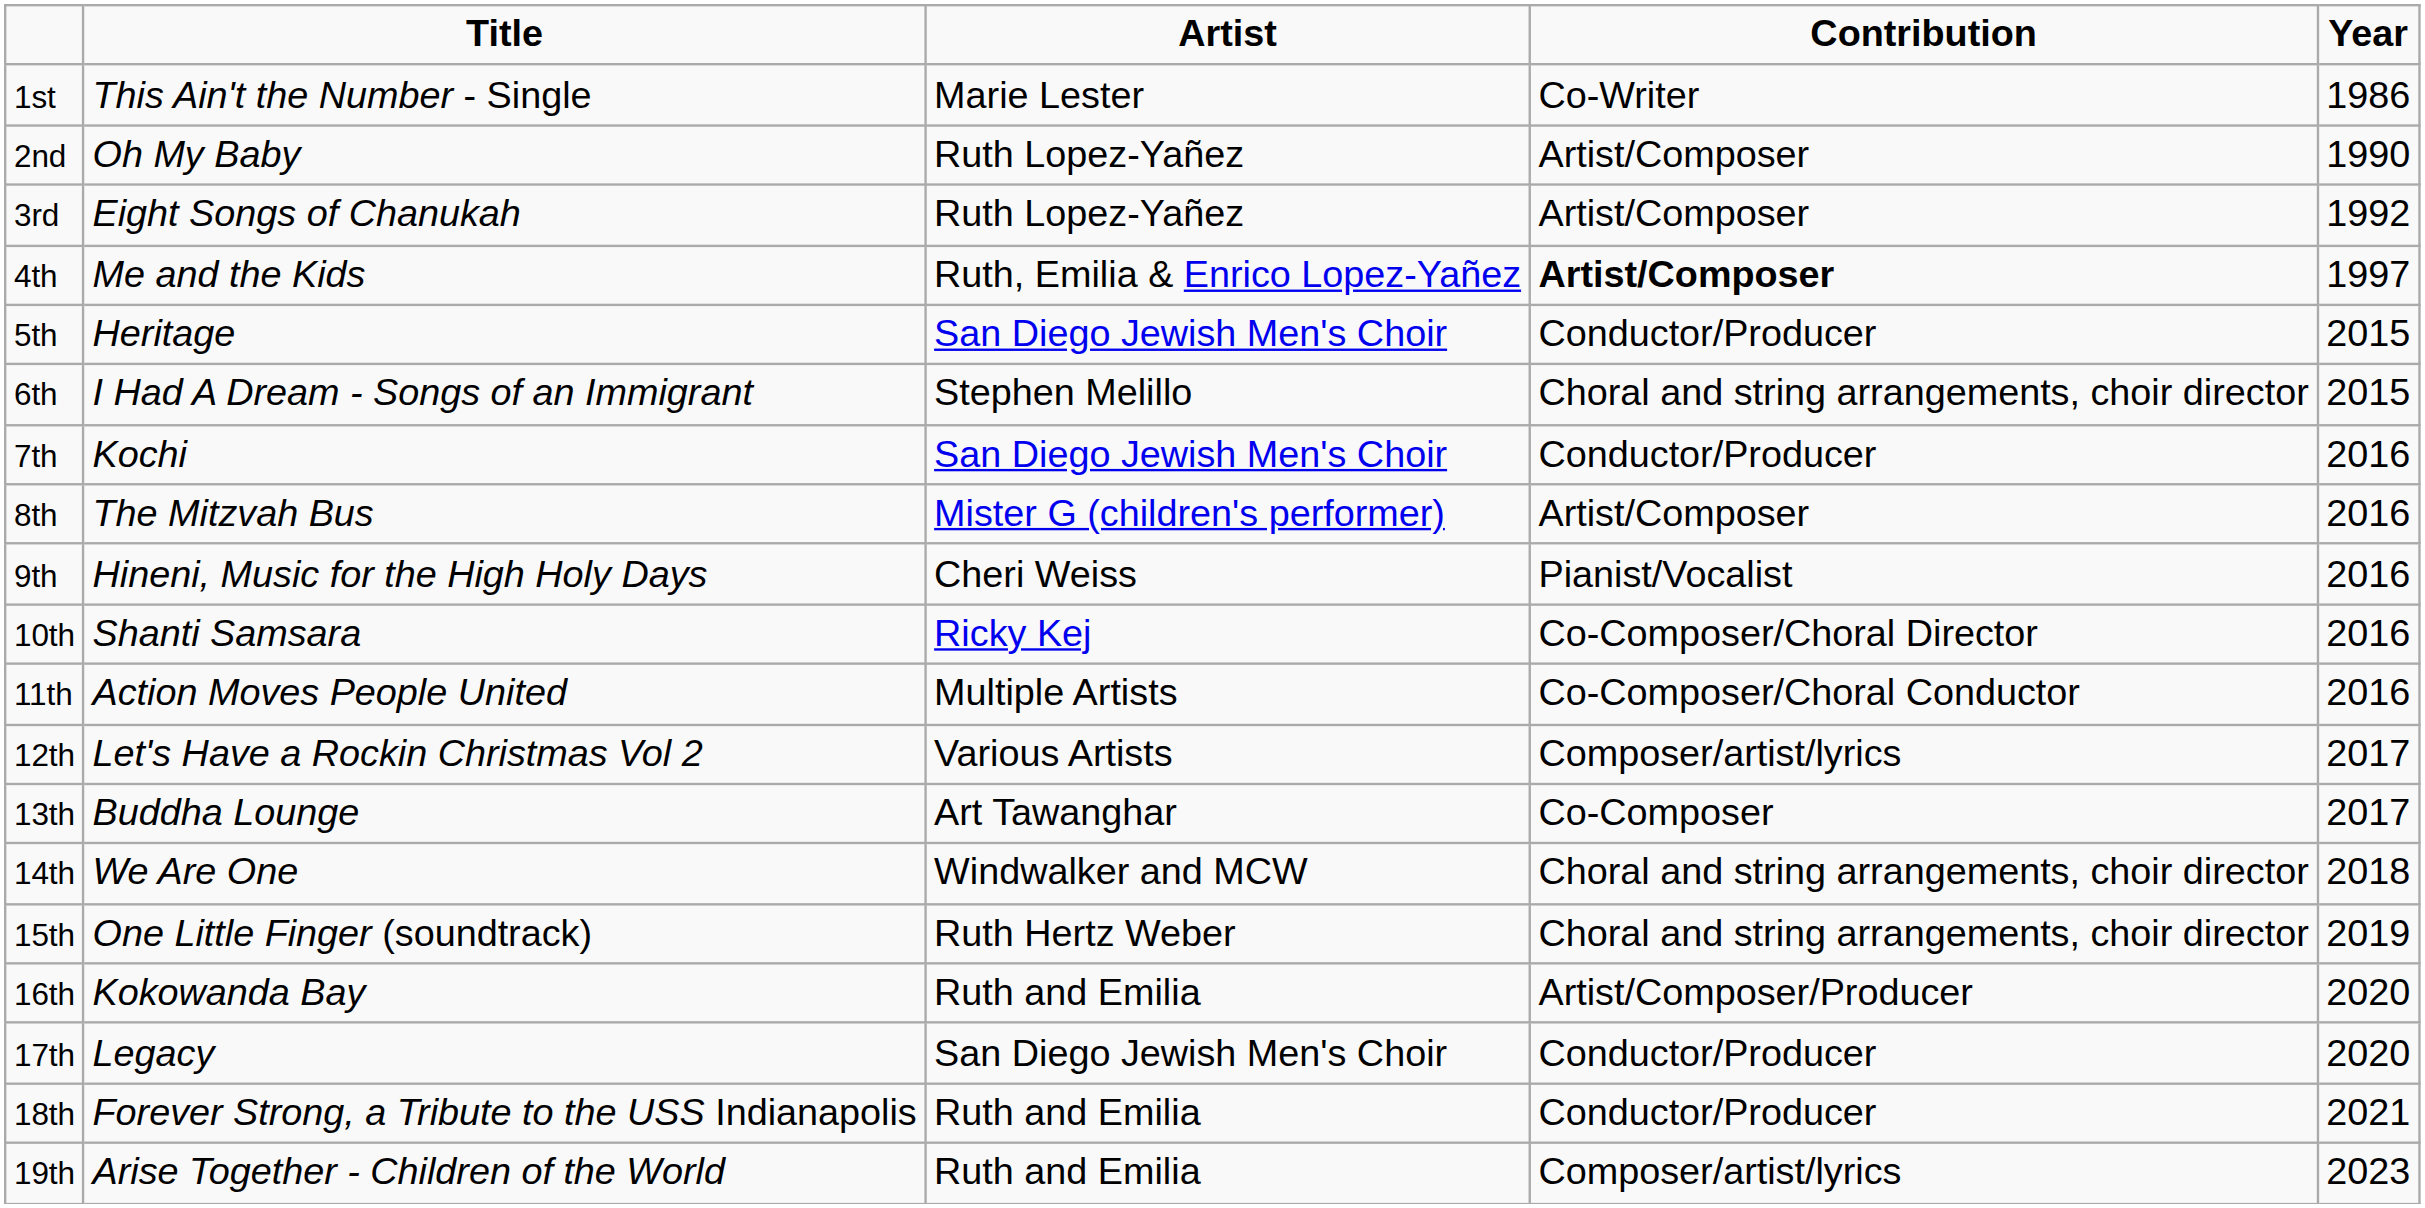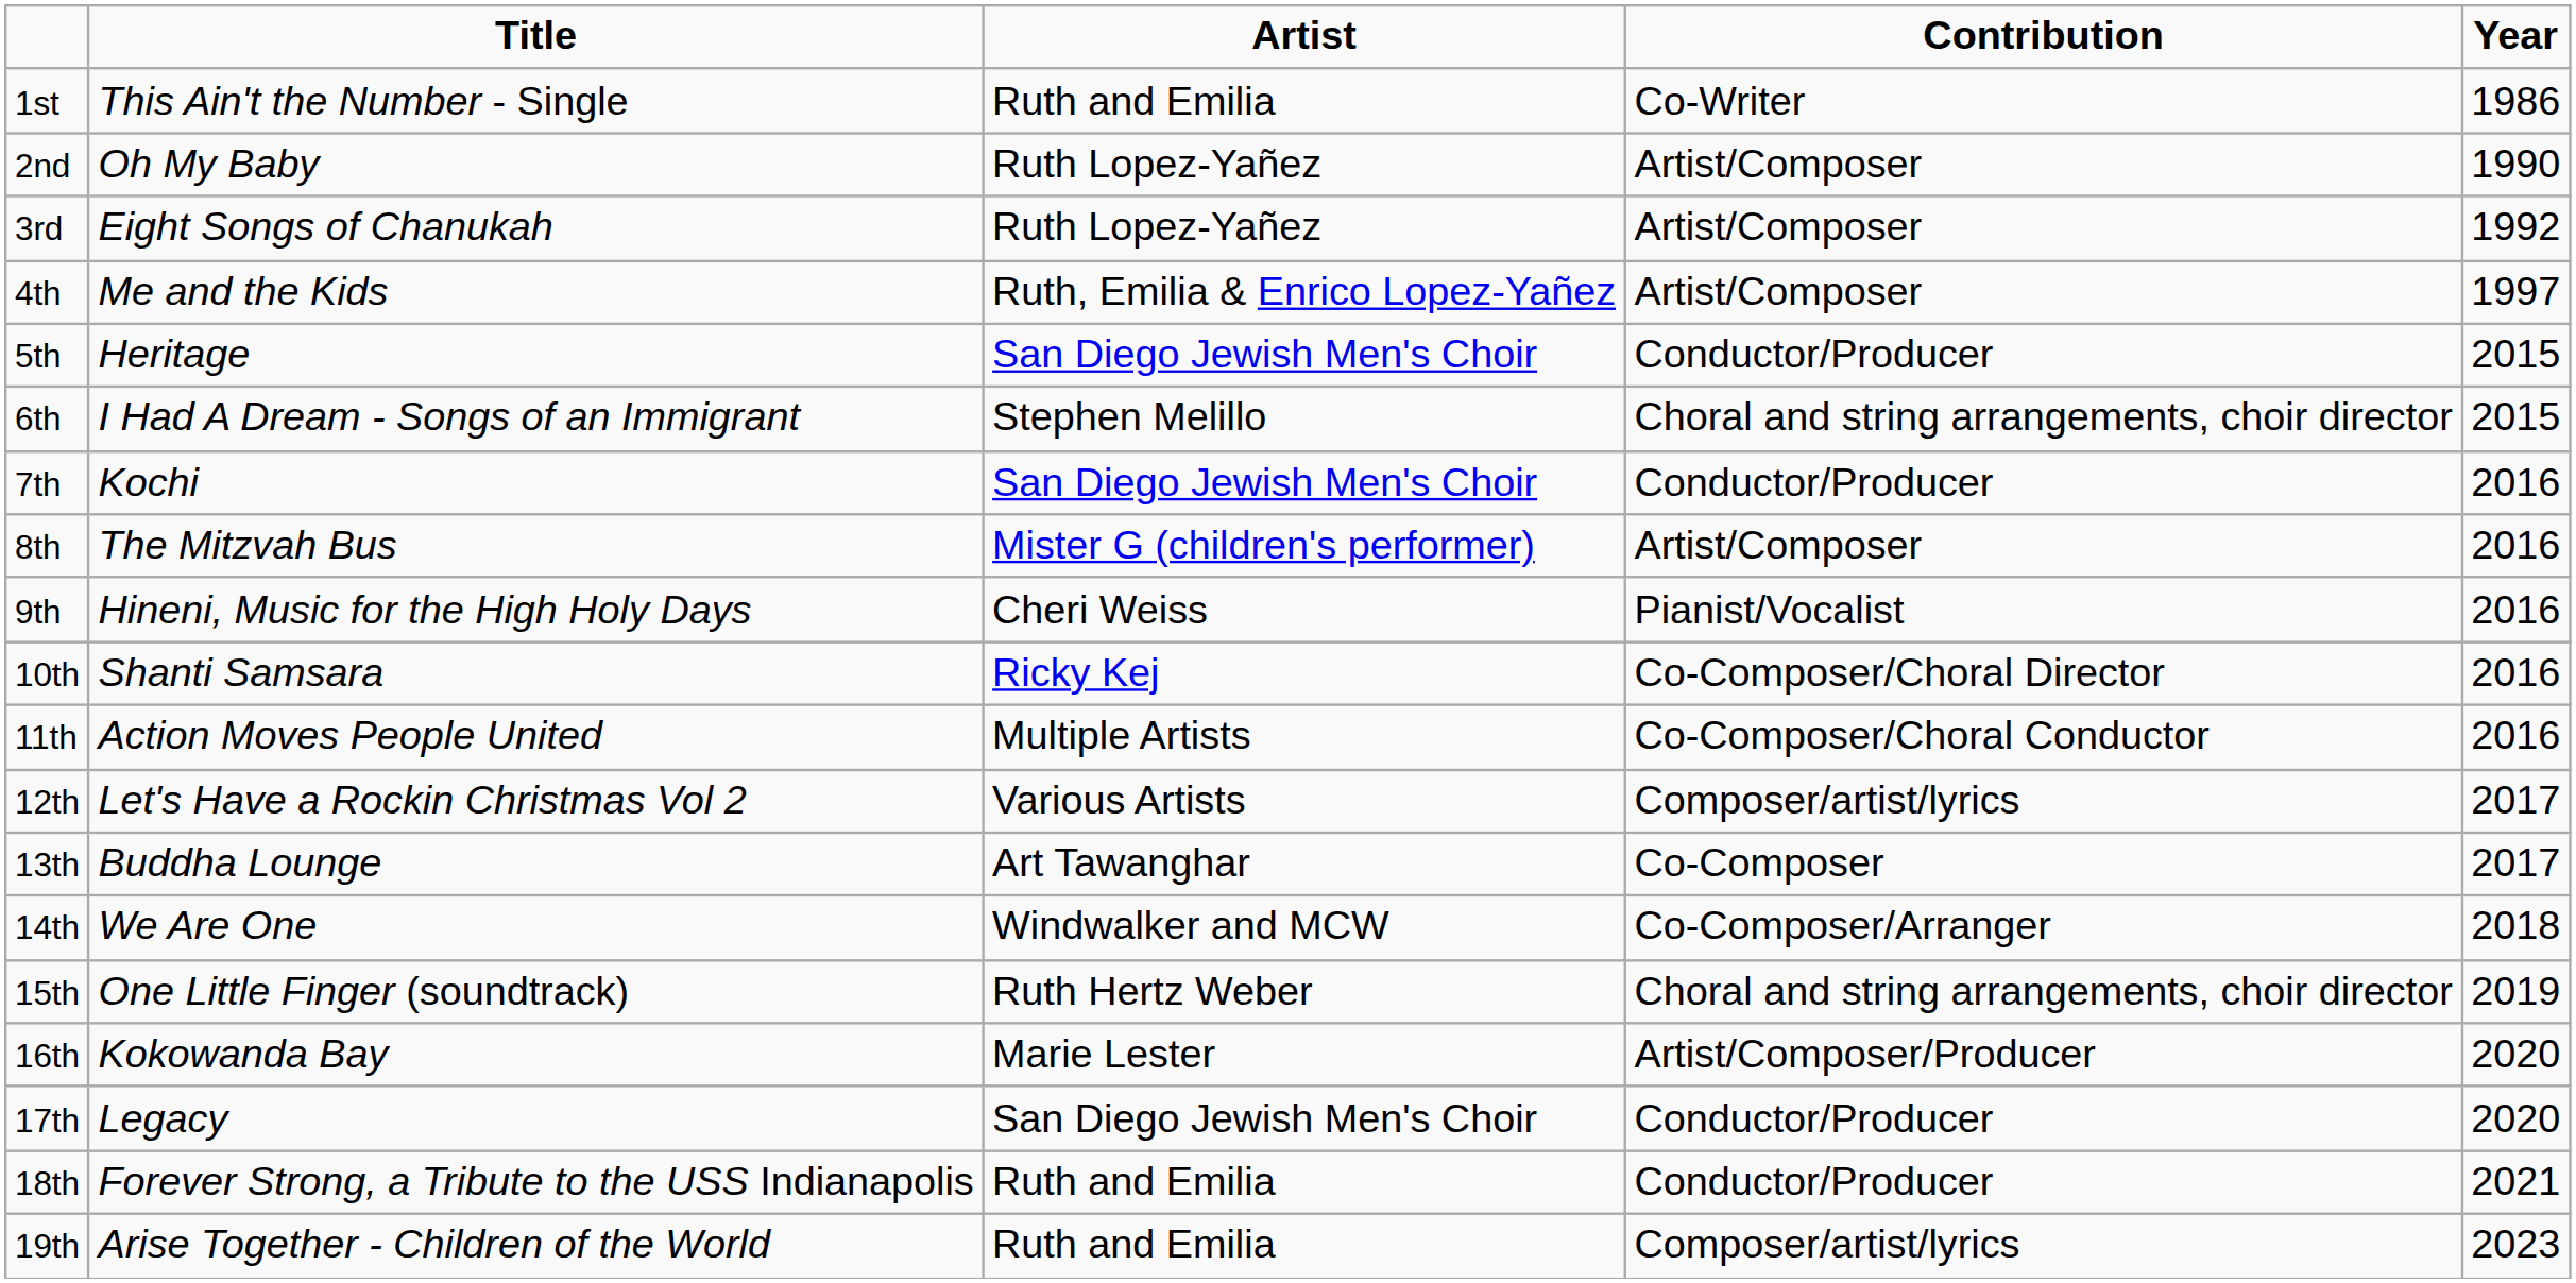 <table class="wikitable">
 <tr align="center">
 <td></td>
 <td><strong>Title</strong></td>
 <td><strong>Artist</strong></td>
 <td><strong>Contribution</strong></td>
 <td><strong>Year</strong></td>
 </tr>
 <tr>
 <td><small>1st</small></td>
 <td><em>This Ain't the Number</em> - Single</td>
-<td>Marie Lester</td>
+<td>Ruth and Emilia</td>
 <td>Co-Writer</td>
 <td>1986</td>
 </tr>
 <tr>
 <td><small>2nd</small></td>
 <td><em>Oh My Baby</em></td>
 <td>Ruth Lopez-Yañez</td>
 <td>Artist/Composer</td>
 <td>1990</td>
 </tr>
 <tr>
 <td><small>3rd</small></td>
 <td><em>Eight Songs of Chanukah</em></td>
 <td>Ruth Lopez-Yañez</td>
 <td>Artist/Composer</td>
 <td>1992</td>
 </tr>
 <tr>
 <td><small>4th</small></td>
 <td><em>Me and the Kids</em></td>
 <td>Ruth, Emilia & <a href='#'>Enrico Lopez-Yañez</a></td>
-<td><strong>Artist/Composer</strong></td>
+<td>Artist/Composer</td>
 <td>1997</td>
 </tr>
 <tr>
 <td><small>5th</small></td>
 <td><em>Heritage</em></td>
 <td><a href='#'>San Diego Jewish Men's Choir</a></td>
 <td>Conductor/Producer</td>
 <td>2015</td>
 </tr>
 <tr>
 <td><small>6th</small></td>
 <td><em>I Had A Dream - Songs of an Immigrant</em></td>
 <td>Stephen Melillo</td>
 <td>Choral and string arrangements, choir director</td>
 <td>2015</td>
 </tr>
 <tr>
 <td><small>7th</small></td>
 <td><em>Kochi</em></td>
 <td><a href='#'>San Diego Jewish Men's Choir</a></td>
 <td>Conductor/Producer</td>
 <td>2016</td>
 </tr>
 <tr>
 <td><small>8th</small></td>
 <td><em>The Mitzvah Bus</em></td>
 <td><a href='#'>Mister G (children's performer)</a></td>
 <td>Artist/Composer</td>
 <td>2016</td>
 </tr>
 <tr>
 <td><small>9th</small></td>
 <td><em>Hineni, Music for the High Holy Days</em></td>
 <td>Cheri Weiss</td>
 <td>Pianist/Vocalist</td>
 <td>2016</td>
 </tr>
 <tr>
 <td><small>10th</small></td>
 <td><em>Shanti Samsara</em></td>
 <td><a href='#'>Ricky Kej</a></td>
 <td>Co-Composer/Choral Director</td>
 <td>2016</td>
 </tr>
 <tr>
 <td><small>11th</small></td>
 <td><em>Action Moves People United</em></td>
 <td>Multiple Artists</td>
 <td>Co-Composer/Choral Conductor</td>
 <td>2016</td>
 </tr>
 <tr>
 <td><small>12th</small></td>
 <td><em>Let's Have a Rockin Christmas Vol 2</em></td>
 <td>Various Artists</td>
 <td>Composer/artist/lyrics</td>
 <td>2017</td>
 </tr>
 <tr>
 <td><small>13th</small></td>
 <td><em>Buddha Lounge</em></td>
 <td>Art Tawanghar</td>
 <td>Co-Composer</td>
 <td>2017</td>
 </tr>
 <tr>
 <td><small>14th</small></td>
 <td><em>We Are One</em></td>
 <td>Windwalker and MCW</td>
-<td>Choral and string arrangements, choir director</td>
+<td>Co-Composer/Arranger</td>
 <td>2018</td>
 </tr>
 <tr>
 <td><small>15th</small></td>
 <td><em>One Little Finger</em> (soundtrack)</td>
 <td>Ruth Hertz Weber</td>
 <td>Choral and string arrangements, choir director</td>
 <td>2019</td>
 </tr>
 <tr>
 <td><small>16th</small></td>
 <td><em>Kokowanda Bay</em></td>
-<td>Ruth and Emilia</td>
+<td>Marie Lester</td>
 <td>Artist/Composer/Producer</td>
 <td>2020</td>
 </tr>
 <tr>
 <td><small>17th</small></td>
 <td><em>Legacy</em></td>
 <td>San Diego Jewish Men's Choir</td>
 <td>Conductor/Producer</td>
 <td>2020</td>
 </tr>
 <tr>
 <td><small>18th</small></td>
 <td><em>Forever Strong, a Tribute to the USS</em> Indianapolis</td>
 <td>Ruth and Emilia</td>
 <td>Conductor/Producer</td>
 <td>2021</td>
 </tr>
 <tr>
 <td><small>19th</small></td>
 <td><em>Arise Together - Children of the World</em></td>
 <td>Ruth and Emilia</td>
 <td>Composer/artist/lyrics</td>
 <td>2023</td>
 </tr>
 </table>
